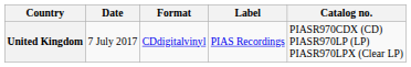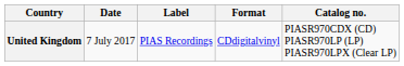 <table class="wikitable plainrowheaders">
 <tr>
 <th>Country</th>
 <th>Date</th>
+<th>Label</th>
 <th>Format</th>
-<th>Label</th>
 <th>Catalog no.</th>
 </tr>
 <tr>
 <th scope="row">United Kingdom</th>
 <td>7 July 2017</td>
+<td><a href='#'>PIAS Recordings</a></td>
 <td><a href='#'>CD</a><a href='#'>digital</a><a href='#'>vinyl</a></td>
-<td><a href='#'>PIAS Recordings</a></td>
 <td>PIASR970CDX (CD)<br>PIASR970LP (LP)<br>PIASR970LPX (Clear LP)</td>
 </tr>
 </table>
